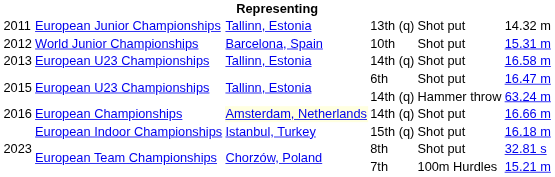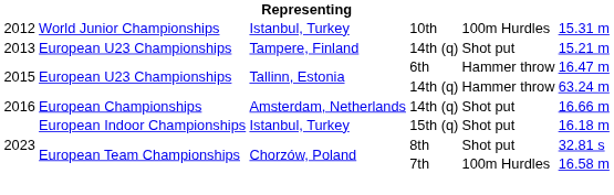 <table>
 <tr>
 <th colspan="6">Representing </th>
 </tr>
 <tr>
-<td>2011</td>
-<td><a href='#'>European Junior Championships</a></td>
-<td><a href='#'>Tallinn, Estonia</a></td>
-<td>13th (q)</td>
-<td>Shot put</td>
-<td>14.32 m</td>
-</tr>
-<tr>
 <td>2012</td>
 <td><a href='#'>World Junior Championships</a></td>
-<td><a href='#'>Barcelona, Spain</a></td>
+<td><a href='#'>Istanbul, Turkey</a></td>
 <td>10th</td>
-<td>Shot put</td>
+<td>100m Hurdles</td>
 <td><a href='#'>15.31 m</a></td>
 </tr>
 <tr>
 <td>2013</td>
 <td><a href='#'>European U23 Championships</a></td>
-<td><a href='#'>Tallinn, Estonia</a></td>
+<td><a href='#'>Tampere, Finland</a></td>
 <td>14th (q)</td>
 <td>Shot put</td>
-<td><a href='#'>16.58 m</a></td>
+<td><a href='#'>15.21 m</a></td>
 </tr>
 <tr>
 <td rowspan=2>2015</td>
 <td rowspan=2><a href='#'>European U23 Championships</a></td>
 <td rowspan=2><a href='#'>Tallinn, Estonia</a></td>
 <td>6th</td>
-<td>Shot put</td>
+<td>Hammer throw</td>
 <td><a href='#'>16.47 m</a></td>
 </tr>
 <tr>
 <td>14th (q)</td>
 <td>Hammer throw</td>
 <td><a href='#'>63.24 m</a></td>
 </tr>
 <tr>
 <td>2016</td>
 <td><a href='#'>European Championships</a></td>
-<td style="background: lightyellow;"><a href='#'>Amsterdam, Netherlands</a></td>
+<td><a href='#'>Amsterdam, Netherlands</a></td>
 <td>14th (q)</td>
 <td>Shot put</td>
 <td><a href='#'>16.66 m</a></td>
 </tr>
 <tr>
 <td rowspan=3>2023</td>
 <td><a href='#'>European Indoor Championships</a></td>
 <td><a href='#'>Istanbul, Turkey</a></td>
 <td>15th (q)</td>
 <td>Shot put</td>
 <td><a href='#'>16.18 m</a></td>
 </tr>
 <tr>
 <td rowspan=2><a href='#'>European Team Championships</a></td>
 <td rowspan=2><a href='#'>Chorzów, Poland</a></td>
 <td>8th</td>
 <td>Shot put</td>
 <td><a href='#'>32.81 s</a></td>
 </tr>
 <tr>
 <td>7th</td>
 <td>100m Hurdles</td>
-<td><a href='#'>15.21 m</a></td>
+<td><a href='#'>16.58 m</a></td>
 </tr>
 </table>
